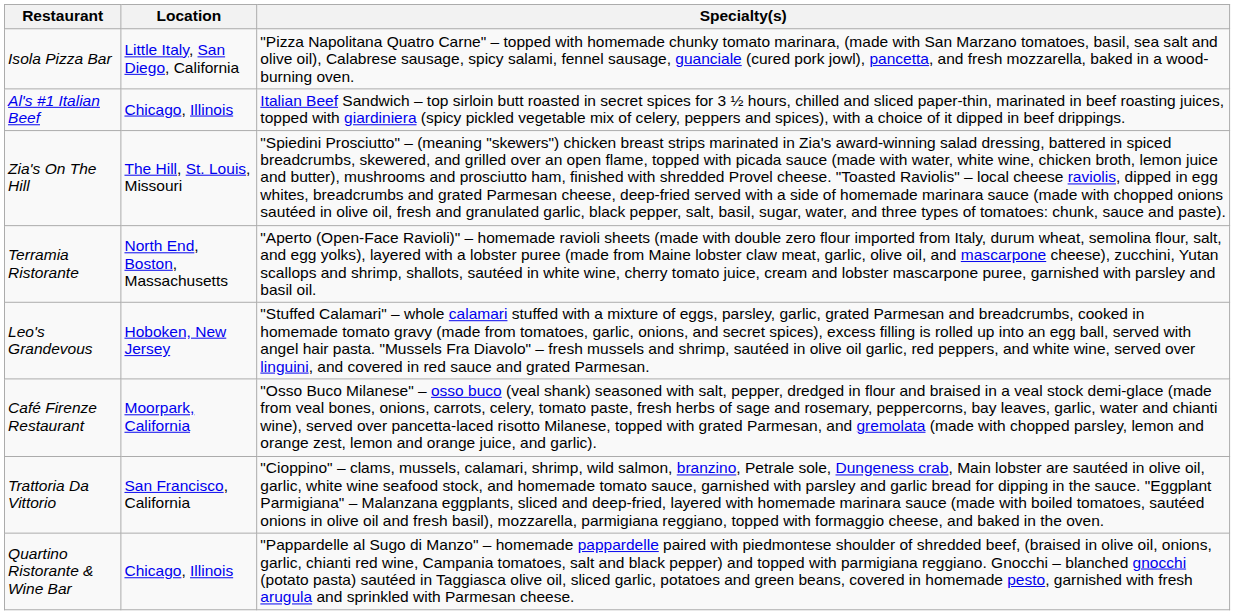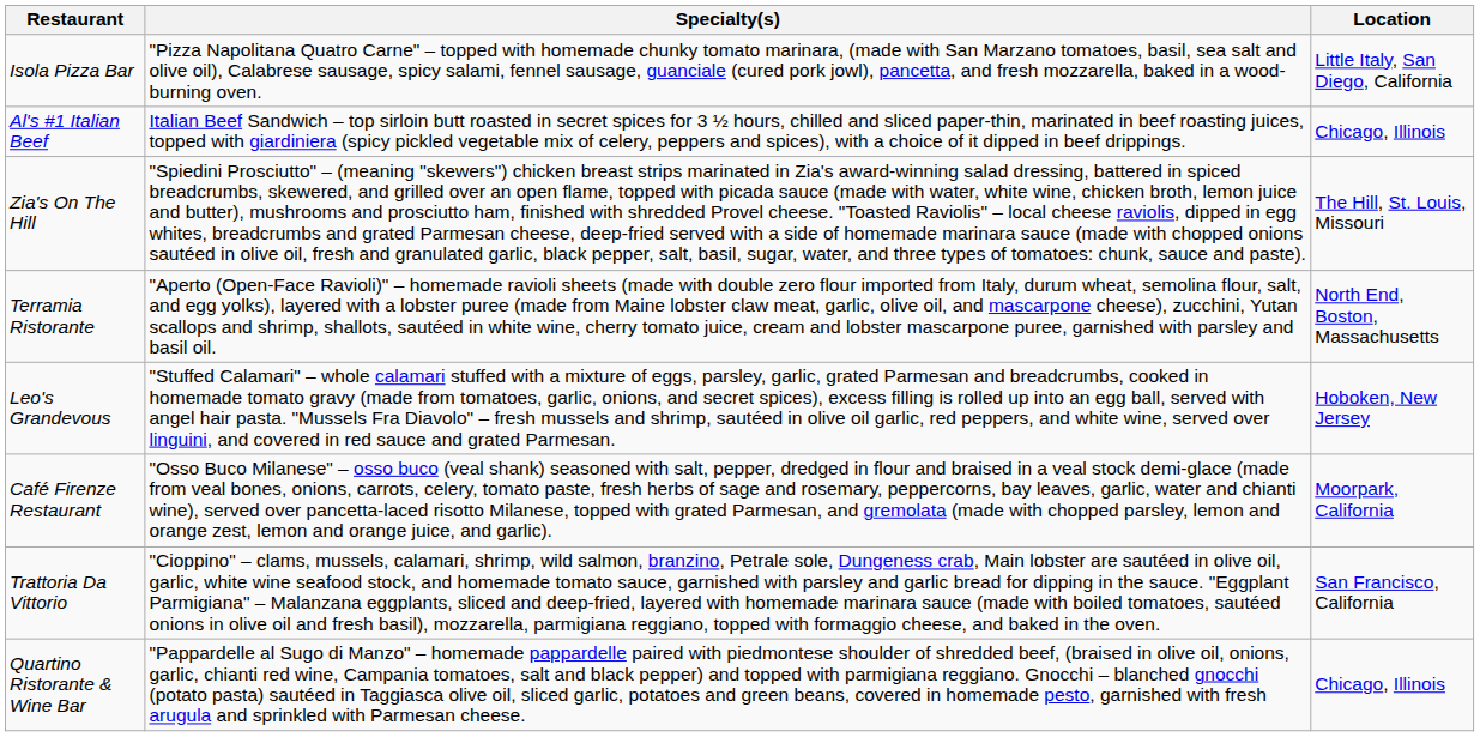 <table class="wikitable" style="width:100%;">
 <tr>
 <th>Restaurant</th>
+<th>Specialty(s)</th>
 <th>Location</th>
-<th>Specialty(s)</th>
 </tr>
 <tr>
 <td><em>Isola Pizza Bar</em></td>
+<td>"Pizza Napolitana Quatro Carne" – topped with homemade chunky tomato marinara, (made with San Marzano tomatoes, basil, sea salt and olive oil), Calabrese sausage, spicy salami, fennel sausage, <a href='#'>guanciale</a> (cured pork jowl), <a href='#'>pancetta</a>, and fresh mozzarella, baked in a wood-burning oven.</td>
 <td><a href='#'>Little Italy</a>, <a href='#'>San Diego</a>, California</td>
-<td>"Pizza Napolitana Quatro Carne" – topped with homemade chunky tomato marinara, (made with San Marzano tomatoes, basil, sea salt and olive oil), Calabrese sausage, spicy salami, fennel sausage, <a href='#'>guanciale</a> (cured pork jowl), <a href='#'>pancetta</a>, and fresh mozzarella, baked in a wood-burning oven.</td>
 </tr>
 <tr>
 <td><em><a href='#'>Al's #1 Italian Beef</a></em></td>
+<td><a href='#'>Italian Beef</a> Sandwich – top sirloin butt roasted in secret spices for 3 ½ hours, chilled and sliced paper-thin, marinated in beef roasting juices, topped with <a href='#'>giardiniera</a> (spicy pickled vegetable mix of celery, peppers and spices), with a choice of it dipped in beef drippings.</td>
 <td><a href='#'>Chicago</a>, <a href='#'>Illinois</a></td>
-<td><a href='#'>Italian Beef</a> Sandwich – top sirloin butt roasted in secret spices for 3 ½ hours, chilled and sliced paper-thin, marinated in beef roasting juices, topped with <a href='#'>giardiniera</a> (spicy pickled vegetable mix of celery, peppers and spices), with a choice of it dipped in beef drippings.</td>
 </tr>
 <tr>
 <td><em>Zia's On The Hill</em></td>
+<td>"Spiedini Prosciutto" – (meaning "skewers") chicken breast strips marinated in Zia's award-winning salad dressing, battered in spiced breadcrumbs, skewered, and grilled over an open flame, topped with picada sauce (made with water, white wine, chicken broth, lemon juice and butter), mushrooms and prosciutto ham, finished with shredded Provel cheese. "Toasted Raviolis" – local cheese <a href='#'>raviolis</a>, dipped in egg whites, breadcrumbs and grated Parmesan cheese, deep-fried served with a side of homemade marinara sauce (made with chopped onions sautéed in olive oil, fresh and granulated garlic, black pepper, salt, basil, sugar, water, and three types of tomatoes: chunk, sauce and paste).</td>
 <td><a href='#'>The Hill</a>, <a href='#'>St. Louis</a>, Missouri</td>
-<td>"Spiedini Prosciutto" – (meaning "skewers") chicken breast strips marinated in Zia's award-winning salad dressing, battered in spiced breadcrumbs, skewered, and grilled over an open flame, topped with picada sauce (made with water, white wine, chicken broth, lemon juice and butter), mushrooms and prosciutto ham, finished with shredded Provel cheese. "Toasted Raviolis" – local cheese <a href='#'>raviolis</a>, dipped in egg whites, breadcrumbs and grated Parmesan cheese, deep-fried served with a side of homemade marinara sauce (made with chopped onions sautéed in olive oil, fresh and granulated garlic, black pepper, salt, basil, sugar, water, and three types of tomatoes: chunk, sauce and paste).</td>
 </tr>
 <tr>
 <td><em>Terramia Ristorante</em></td>
+<td>"Aperto (Open-Face Ravioli)" – homemade ravioli sheets (made with double zero flour imported from Italy, durum wheat, semolina flour, salt, and egg yolks), layered with a lobster puree (made from Maine lobster claw meat, garlic, olive oil, and <a href='#'>mascarpone</a> cheese), zucchini, Yutan scallops and shrimp, shallots, sautéed in white wine, cherry tomato juice, cream and lobster mascarpone puree, garnished with parsley and basil oil.</td>
 <td><a href='#'>North End</a>, <a href='#'>Boston</a>, Massachusetts</td>
-<td>"Aperto (Open-Face Ravioli)" – homemade ravioli sheets (made with double zero flour imported from Italy, durum wheat, semolina flour, salt, and egg yolks), layered with a lobster puree (made from Maine lobster claw meat, garlic, olive oil, and <a href='#'>mascarpone</a> cheese), zucchini, Yutan scallops and shrimp, shallots, sautéed in white wine, cherry tomato juice, cream and lobster mascarpone puree, garnished with parsley and basil oil.</td>
 </tr>
 <tr>
 <td><em>Leo's Grandevous</em></td>
+<td>"Stuffed Calamari" – whole <a href='#'>calamari</a> stuffed with a mixture of eggs, parsley, garlic, grated Parmesan and breadcrumbs, cooked in homemade tomato gravy (made from tomatoes, garlic, onions, and secret spices), excess filling is rolled up into an egg ball, served with angel hair pasta.  "Mussels Fra Diavolo" – fresh mussels and shrimp, sautéed in olive oil garlic, red peppers, and white wine, served over <a href='#'>linguini</a>, and covered in red sauce and grated Parmesan.</td>
 <td><a href='#'>Hoboken, New Jersey</a></td>
-<td>"Stuffed Calamari" – whole <a href='#'>calamari</a> stuffed with a mixture of eggs, parsley, garlic, grated Parmesan and breadcrumbs, cooked in homemade tomato gravy (made from tomatoes, garlic, onions, and secret spices), excess filling is rolled up into an egg ball, served with angel hair pasta.  "Mussels Fra Diavolo" – fresh mussels and shrimp, sautéed in olive oil garlic, red peppers, and white wine, served over <a href='#'>linguini</a>, and covered in red sauce and grated Parmesan.</td>
 </tr>
 <tr>
 <td><em>Café Firenze Restaurant</em></td>
+<td>"Osso Buco Milanese" – <a href='#'>osso buco</a> (veal shank) seasoned with salt, pepper, dredged in flour and braised in a veal stock demi-glace (made from veal bones, onions, carrots, celery, tomato paste, fresh herbs of sage and rosemary, peppercorns, bay leaves, garlic, water and chianti wine), served over pancetta-laced risotto Milanese, topped with grated Parmesan, and <a href='#'>gremolata</a> (made with chopped parsley, lemon and orange zest, lemon and orange juice, and garlic).</td>
 <td><a href='#'>Moorpark, California</a></td>
-<td>"Osso Buco Milanese" – <a href='#'>osso buco</a> (veal shank) seasoned with salt, pepper, dredged in flour and braised in a veal stock demi-glace (made from veal bones, onions, carrots, celery, tomato paste, fresh herbs of sage and rosemary, peppercorns, bay leaves, garlic, water and chianti wine), served over pancetta-laced risotto Milanese, topped with grated Parmesan, and <a href='#'>gremolata</a> (made with chopped parsley, lemon and orange zest, lemon and orange juice, and garlic).</td>
 </tr>
 <tr>
 <td><em>Trattoria Da Vittorio</em></td>
+<td>"Cioppino" – clams, mussels, calamari, shrimp, wild salmon, <a href='#'>branzino</a>, Petrale sole, <a href='#'>Dungeness crab</a>, Main lobster are sautéed in olive oil, garlic, white wine seafood stock, and homemade tomato sauce, garnished with parsley and garlic bread for dipping in the sauce.  "Eggplant Parmigiana" – Malanzana eggplants, sliced and deep-fried, layered with homemade marinara sauce (made with boiled tomatoes, sautéed onions in olive oil and fresh basil), mozzarella, parmigiana reggiano, topped with formaggio cheese, and baked in the oven.</td>
 <td><a href='#'>San Francisco</a>, California</td>
-<td>"Cioppino" – clams, mussels, calamari, shrimp, wild salmon, <a href='#'>branzino</a>, Petrale sole, <a href='#'>Dungeness crab</a>, Main lobster are sautéed in olive oil, garlic, white wine seafood stock, and homemade tomato sauce, garnished with parsley and garlic bread for dipping in the sauce.  "Eggplant Parmigiana" – Malanzana eggplants, sliced and deep-fried, layered with homemade marinara sauce (made with boiled tomatoes, sautéed onions in olive oil and fresh basil), mozzarella, parmigiana reggiano, topped with formaggio cheese, and baked in the oven.</td>
 </tr>
 <tr>
 <td><em>Quartino Ristorante & Wine Bar</em></td>
+<td>"Pappardelle al Sugo di Manzo" – homemade <a href='#'>pappardelle</a> paired with piedmontese shoulder of shredded beef, (braised in olive oil, onions, garlic, chianti red wine, Campania tomatoes, salt and black pepper) and topped with parmigiana reggiano. Gnocchi – blanched <a href='#'>gnocchi</a> (potato pasta) sautéed in Taggiasca olive oil, sliced garlic, potatoes and green beans, covered in homemade <a href='#'>pesto</a>, garnished with fresh <a href='#'>arugula</a> and sprinkled with Parmesan cheese.</td>
 <td><a href='#'>Chicago</a>, <a href='#'>Illinois</a></td>
-<td>"Pappardelle al Sugo di Manzo" – homemade <a href='#'>pappardelle</a> paired with piedmontese shoulder of shredded beef, (braised in olive oil, onions, garlic, chianti red wine, Campania tomatoes, salt and black pepper) and topped with parmigiana reggiano. Gnocchi – blanched <a href='#'>gnocchi</a> (potato pasta) sautéed in Taggiasca olive oil, sliced garlic, potatoes and green beans, covered in homemade <a href='#'>pesto</a>, garnished with fresh <a href='#'>arugula</a> and sprinkled with Parmesan cheese.</td>
 </tr>
 </table>
